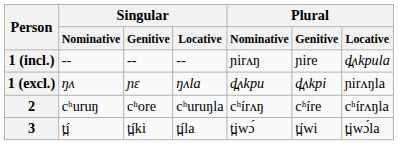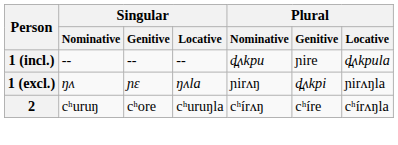 <table class="wikitable">
 <tr>
 <th rowspan="2">Person</th>
 <th colspan="3">Singular</th>
 <th colspan="3">Plural</th>
 </tr>
 <tr>
 <th><small>Nominative</small></th>
 <th><small>Genitive</small></th>
 <th><small>Locative</small></th>
 <th><small>Nominative</small></th>
 <th><small>Genitive</small></th>
 <th><small>Locative</small></th>
 </tr>
 <tr>
 <th>1 (incl.)</th>
 <td>--</td>
 <td>--</td>
 <td>--</td>
-<td>ɲirʌŋ</td>
+<td><em>d̪ʌkpu</em></td>
 <td>ɲire</td>
 <td><em>d̪ʌkpula</em></td>
 </tr>
 <tr>
 <th>1 (excl.)</th>
 <td><em>ŋʌ</em></td>
 <td><em>ɲɛ</em></td>
 <td><em>ŋʌla</em></td>
-<td><em>d̪ʌkpu</em></td>
+<td>ɲirʌŋ</td>
 <td><em>d̪ʌkpi</em></td>
 <td>ɲirʌŋla</td>
 </tr>
 <tr>
 <th>2</th>
 <td>cʰuruŋ</td>
 <td>cʰore</td>
 <td>cʰuruŋla</td>
 <td>cʰírʌŋ</td>
 <td>cʰíre</td>
 <td>cʰírʌŋla</td>
 </tr>
-<tr>
-<th>3</th>
-<td>t̪í</td>
-<td>t̪íki</td>
-<td>t̪íla</td>
-<td>t̪iwɔ́</td>
-<td>t̪íwi</td>
-<td>t̪iwɔ́la</td>
-</tr>
 </table>
